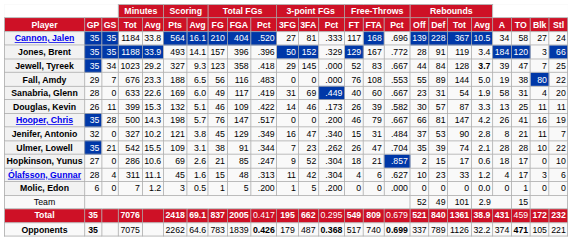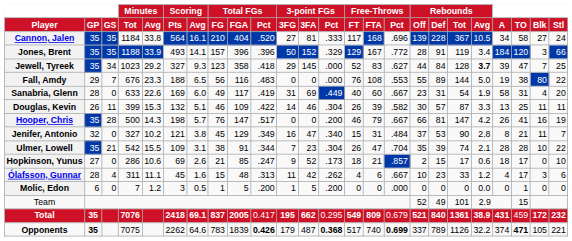 <table class="wikitable sortable" border="1" style="font-size:70%;">
 <tr>
 <th colspan="3" style="border-top-style:hidden; border-left-style:hidden; background: white;"></th>
 <th colspan="2" style="background:#CE1126; color:#ffffff;">Minutes</th>
 <th colspan="2" style="background:#CE1126; color:#ffffff;">Scoring</th>
 <th colspan="3" style="background:#CE1126; color:#ffffff;">Total FGs</th>
 <th colspan="3" style="background:#CE1126; color:#ffffff;">3-point FGs</th>
 <th colspan="3" style="background:#CE1126; color:#ffffff;">Free-Throws</th>
 <th colspan="4" style="background:#CE1126; color:#ffffff;">Rebounds</th>
 <th colspan="4" style="border-top-style:hidden; border-right-style:hidden; background: white;"></th>
 </tr>
 <tr>
 <th scope="col" style="background:#CE1126; color:#ffffff;">Player</th>
 <th scope="col" style="background:#CE1126; color:#ffffff;">GP</th>
 <th scope="col" style="background:#CE1126; color:#ffffff;">GS</th>
 <th scope="col" style="background:#CE1126; color:#ffffff;">Tot</th>
 <th scope="col" style="background:#CE1126; color:#ffffff;">Avg</th>
 <th scope="col" style="background:#CE1126; color:#ffffff;">Pts</th>
 <th scope="col" style="background:#CE1126; color:#ffffff;">Avg</th>
 <th scope="col" style="background:#CE1126; color:#ffffff;">FG</th>
 <th scope="col" style="background:#CE1126; color:#ffffff;">FGA</th>
 <th scope="col" style="background:#CE1126; color:#ffffff;">Pct</th>
 <th scope="col" style="background:#CE1126; color:#ffffff;">3FG</th>
 <th scope="col" style="background:#CE1126; color:#ffffff;">3FA</th>
 <th scope="col" style="background:#CE1126; color:#ffffff;">Pct</th>
 <th scope="col" style="background:#CE1126; color:#ffffff;">FT</th>
 <th scope="col" style="background:#CE1126; color:#ffffff;">FTA</th>
 <th scope="col" style="background:#CE1126; color:#ffffff;">Pct</th>
 <th scope="col" style="background:#CE1126; color:#ffffff;">Off</th>
 <th scope="col" style="background:#CE1126; color:#ffffff;">Def</th>
 <th scope="col" style="background:#CE1126; color:#ffffff;">Tot</th>
 <th scope="col" style="background:#CE1126; color:#ffffff;">Avg</th>
 <th scope="col" style="background:#CE1126; color:#ffffff;">A</th>
 <th scope="col" style="background:#CE1126; color:#ffffff;">TO</th>
 <th scope="col" style="background:#CE1126; color:#ffffff;">Blk</th>
 <th scope="col" style="background:#CE1126; color:#ffffff;">Stl</th>
 </tr>
 <tr>
 <th style=white-space:nowrap><a href='#'>Cannon, Jalen</a></th>
 <td align="right" style="background:#0038A8; color:#ffffff;">35</td>
 <td align="right" style="background:#0038A8; color:#ffffff;">35</td>
 <td align="right">1184</td>
 <td align="right">33.8</td>
 <td align="right" style="background:#0038A8; color:#ffffff;">564</td>
 <td align="right" style="background:#0038A8; color:#ffffff;">16.1</td>
 <td align="right" style="background:#0038A8; color:#ffffff;">210</td>
 <td align="right" style="background:#0038A8; color:#ffffff;">404</td>
 <td align="right" style="background:#0038A8; color:#ffffff;">.520</td>
 <td align="right">27</td>
 <td align="right">81</td>
 <td align="right">.333</td>
 <td align="right">117</td>
 <td align="right" style="background:#0038A8; color:#ffffff;">168</td>
 <td align="right">.696</td>
 <td align="right" style="background:#0038A8; color:#ffffff;">139</td>
 <td align="right" style="background:#0038A8; color:#ffffff;">228</td>
 <td align="right" style="background:#0038A8; color:#ffffff;">367</td>
 <td align="right" style="background:#0038A8; color:#ffffff;">10.5</td>
 <td align="right">34</td>
 <td align="right">58</td>
 <td align="right">27</td>
 <td align="right">24</td>
 </tr>
 <tr>
 <th style=white-space:nowrap>Jones, Brent</th>
 <td align="right" style="background:#0038A8; color:#ffffff;">35</td>
 <td align="right" style="background:#0038A8; color:#ffffff;">35</td>
 <td align="right" style="background:#0038A8; color:#ffffff;">1188</td>
 <td align="right" style="background:#0038A8; color:#ffffff;">33.9</td>
 <td align="right">493</td>
 <td align="right">14.1</td>
 <td align="right">157</td>
 <td align="right">396</td>
 <td align="right">.396</td>
 <td align="right" style="background:#0038A8; color:#ffffff;">50</td>
 <td align="right" style="background:#0038A8; color:#ffffff;">152</td>
 <td align="right">.329</td>
 <td align="right" style="background:#0038A8; color:#ffffff;">129</td>
 <td align="right">167</td>
 <td align="right">.772</td>
 <td align="right">28</td>
 <td align="right">91</td>
 <td align="right">119</td>
 <td align="right">3.4</td>
 <td align="right" style="background:#0038A8; color:#ffffff;">184</td>
 <td align="right" style="background:#0038A8; color:#ffffff;">120</td>
 <td align="right">3</td>
 <td align="right" style="background:#0038A8; color:#ffffff;">66</td>
 </tr>
 <tr>
 <th style=white-space:nowrap>Jewell, Tyreek</th>
 <td align="right" style="background:#0038A8; color:#ffffff;">35</td>
 <td align="right">34</td>
 <td align="right">1023</td>
 <td align="right">29.2</td>
 <td align="right">327</td>
 <td align="right">9.3</td>
 <td align="right">123</td>
 <td align="right">358</td>
 <td align="right">.418</td>
 <td align="right">29</td>
 <td align="right">145</td>
 <td align="right">.000</td>
 <td align="right">52</td>
 <td align="right">83</td>
-<td align="right">.667</td>
+<td align="right">.627</td>
 <td align="right">44</td>
 <td align="right">84</td>
 <td align="right">128</td>
 <td align="right"><strong>3.7</strong></td>
 <td align="right">39</td>
 <td align="right">47</td>
 <td align="right">7</td>
 <td align="right">25</td>
 </tr>
 <tr>
 <th style=white-space:nowrap>Fall, Amdy</th>
 <td align="right">29</td>
 <td align="right">7</td>
 <td align="right">676</td>
 <td align="right">23.3</td>
 <td align="right">188</td>
 <td align="right">6.5</td>
 <td align="right">56</td>
 <td align="right">116</td>
 <td align="right">.483</td>
 <td align="right">0</td>
 <td align="right">0</td>
 <td align="right">.000</td>
 <td align="right">76</td>
 <td align="right">108</td>
 <td align="right">.553</td>
 <td align="right">55</td>
 <td align="right">89</td>
 <td align="right">144</td>
 <td align="right">5.0</td>
 <td align="right">19</td>
 <td align="right">38</td>
 <td align="right" style="background:#0038A8; color:#ffffff;">80</td>
 <td align="right">22</td>
 </tr>
 <tr>
 <th style=white-space:nowrap>Sanabria, Glenn</th>
 <td align="right">28</td>
 <td align="right">0</td>
 <td align="right">633</td>
 <td align="right">22.6</td>
 <td align="right">169</td>
 <td align="right">6.0</td>
 <td align="right">49</td>
 <td align="right">117</td>
 <td align="right">.419</td>
 <td align="right">31</td>
 <td align="right">69</td>
 <td align="right" style="background:#0038A8; color:#ffffff;">.449</td>
 <td align="right">40</td>
 <td align="right">60</td>
 <td align="right">.667</td>
 <td align="right">23</td>
 <td align="right">31</td>
 <td align="right">54</td>
 <td align="right">1.9</td>
 <td align="right">58</td>
 <td align="right">31</td>
 <td align="right">4</td>
 <td align="right">20</td>
 </tr>
 <tr>
 <th style=white-space:nowrap>Douglas, Kevin</th>
 <td align="right">26</td>
 <td align="right">11</td>
 <td align="right">399</td>
 <td align="right">15.3</td>
 <td align="right">132</td>
 <td align="right">5.1</td>
 <td align="right">46</td>
 <td align="right">109</td>
 <td align="right">.422</td>
 <td align="right">14</td>
 <td align="right">46</td>
-<td align="right">.173</td>
+<td align="right">.304</td>
 <td align="right">26</td>
 <td align="right">39</td>
 <td align="right">.582</td>
 <td align="right">30</td>
 <td align="right">57</td>
 <td align="right">87</td>
 <td align="right">3.3</td>
 <td align="right">13</td>
 <td align="right">25</td>
 <td align="right">11</td>
 <td align="right">11</td>
 </tr>
 <tr>
 <th style=white-space:nowrap><a href='#'>Hooper, Chris</a></th>
 <td align="right" style="background:#0038A8; color:#ffffff;">35</td>
 <td align="right">28</td>
 <td align="right">500</td>
 <td align="right">14.3</td>
 <td align="right">198</td>
 <td align="right">5.7</td>
 <td align="right">76</td>
 <td align="right">147</td>
 <td align="right">.517</td>
 <td align="right">0</td>
 <td align="right">0</td>
 <td align="right">.200</td>
 <td align="right">46</td>
 <td align="right">79</td>
 <td align="right">.667</td>
 <td align="right">66</td>
 <td align="right">81</td>
 <td align="right">147</td>
 <td align="right">4.2</td>
 <td align="right">26</td>
 <td align="right">41</td>
 <td align="right">16</td>
 <td align="right">19</td>
 </tr>
 <tr>
 <th style=white-space:nowrap>Jenifer, Antonio</th>
 <td align="right">32</td>
 <td align="right">0</td>
 <td align="right">327</td>
 <td align="right">10.2</td>
 <td align="right">121</td>
 <td align="right">3.8</td>
 <td align="right">45</td>
 <td align="right">129</td>
 <td align="right">.349</td>
 <td align="right">16</td>
 <td align="right">47</td>
 <td align="right">.340</td>
 <td align="right">15</td>
 <td align="right">31</td>
 <td align="right">.484</td>
 <td align="right">37</td>
 <td align="right">53</td>
 <td align="right">90</td>
 <td align="right">2.8</td>
 <td align="right">8</td>
 <td align="right">21</td>
 <td align="right">11</td>
 <td align="right">7</td>
 </tr>
 <tr>
 <th style=white-space:nowrap>Ulmer, Lowell</th>
 <td align="right" style="background:#0038A8; color:#ffffff;">35</td>
 <td align="right">21</td>
 <td align="right">542</td>
 <td align="right">15.5</td>
 <td align="right">109</td>
 <td align="right">3.1</td>
 <td align="right">38</td>
 <td align="right">91</td>
 <td align="right">.344</td>
 <td align="right">7</td>
 <td align="right">23</td>
-<td align="right">.262</td>
+<td align="right">.304</td>
 <td align="right">26</td>
 <td align="right">47</td>
 <td align="right">.704</td>
 <td align="right">35</td>
 <td align="right">39</td>
 <td align="right">74</td>
 <td align="right">2.1</td>
 <td align="right">28</td>
 <td align="right">28</td>
 <td align="right">10</td>
 <td align="right">22</td>
 </tr>
 <tr>
 <th style=white-space:nowrap>Hopkinson, Yunus</th>
 <td align="right">27</td>
 <td align="right">0</td>
 <td align="right">286</td>
 <td align="right">10.6</td>
 <td align="right">69</td>
 <td align="right">2.6</td>
 <td align="right">21</td>
 <td align="right">85</td>
 <td align="right">.247</td>
 <td align="right">9</td>
 <td align="right">52</td>
-<td align="right">.304</td>
+<td align="right">.173</td>
 <td align="right">18</td>
 <td align="right">21</td>
 <td align="right" style="background:#0038A8; color:#ffffff;">.857</td>
 <td align="right">2</td>
 <td align="right">15</td>
 <td align="right">17</td>
 <td align="right">0.6</td>
 <td align="right">18</td>
 <td align="right">17</td>
 <td align="right">0</td>
 <td align="right">10</td>
 </tr>
 <tr>
 <th style=white-space:nowrap><a href='#'>Ólafsson, Gunnar</a></th>
 <td align="right">28</td>
 <td align="right">4</td>
 <td align="right">311</td>
 <td align="right">11.1</td>
 <td align="right">45</td>
 <td align="right">1.6</td>
 <td align="right">15</td>
 <td align="right">48</td>
 <td align="right">.313</td>
 <td align="right">11</td>
 <td align="right">42</td>
-<td align="right">.304</td>
+<td align="right">.262</td>
 <td align="right">4</td>
 <td align="right">6</td>
-<td align="right">.627</td>
+<td align="right">.667</td>
 <td align="right">10</td>
 <td align="right">23</td>
 <td align="right">33</td>
 <td align="right">1.2</td>
 <td align="right">4</td>
 <td align="right">17</td>
 <td align="right">3</td>
 <td align="right">6</td>
 </tr>
 <tr>
 <th style=white-space:nowrap>Molic, Edon</th>
 <td align="right">6</td>
 <td align="right">0</td>
 <td align="right">7</td>
 <td align="right">1.2</td>
 <td align="right">3</td>
 <td align="right">0.5</td>
 <td align="right">1</td>
 <td align="right">5</td>
 <td align="right">.200</td>
 <td align="right">1</td>
 <td align="right">5</td>
 <td align="right">.200</td>
 <td align="right">0</td>
 <td align="right">0</td>
 <td align="right">.000</td>
 <td align="right">0</td>
 <td align="right">0</td>
 <td align="right">0</td>
 <td align="right">0.0</td>
 <td align="right">0</td>
 <td align="right">1</td>
 <td align="right">0</td>
 <td align="right">0</td>
 </tr>
 <tr class="sortbottom">
 <td align="center">Team</td>
 <td align="right" style="border-right-style:hidden"></td>
 <td align="right" style="border-right-style:hidden"></td>
 <td align="right" style="border-right-style:hidden"></td>
 <td align="right" style="border-right-style:hidden"></td>
 <td align="right" style="border-right-style:hidden"></td>
 <td align="right" style="border-right-style:hidden"></td>
 <td align="right" style="border-right-style:hidden"></td>
 <td align="right" style="border-right-style:hidden"></td>
 <td align="right" style="border-right-style:hidden"></td>
 <td align="right" style="border-right-style:hidden"></td>
 <td align="right" style="border-right-style:hidden"></td>
 <td align="right" style="border-right-style:hidden"></td>
 <td align="right" style="border-right-style:hidden"></td>
 <td align="right" style="border-right-style:hidden"></td>
 <td align="right"></td>
 <td align="right">52</td>
 <td align="right">49</td>
 <td align="right">101</td>
 <td align="right" style="border-right-style:hidden">2.9</td>
 <td align="right"></td>
 <td align="right">15</td>
 <td align="right" style="border-right-style:hidden"></td>
 <td align="right"></td>
 </tr>
 <tr class="sortbottom">
 <td align="center" style="background:#CE1126; color:#ffffff;"><strong>Total</strong></td>
 <td align="center" style="background:#CE1126; color:#ffffff;"><strong>35</strong></td>
 <td align="center" style="background:#CE1126; color:#ffffff;"></td>
 <td align="center" style="background:#CE1126; color:#ffffff;"><strong>7076</strong></td>
 <td align="center" style="background:#CE1126; color:#ffffff;"></td>
 <td align="center" style="background:#CE1126; color:#ffffff;"><strong>2418</strong></td>
 <td align="center" style="background:#CE1126; color:#ffffff;"><strong>69.1</strong></td>
 <td align="center" style="background:#CE1126; color:#ffffff;"><strong>837</strong></td>
 <td align="center" style="background:#CE1126; color:#ffffff;"><strong>2005</strong></td>
 <td align="center" style="background:#CE1126; color:#ffffff;">0.417</td>
 <td align="center" style="background:#CE1126; color:#ffffff;"><strong>195</strong></td>
 <td align="center" style="background:#CE1126; color:#ffffff;"><strong>662</strong></td>
 <td align="center" style="background:#CE1126; color:#ffffff;">0.295</td>
 <td align="center" style="background:#CE1126; color:#ffffff;"><strong>549</strong></td>
 <td align="center" style="background:#CE1126; color:#ffffff;"><strong>809</strong></td>
 <td align="center" style="background:#CE1126; color:#ffffff;">0.679</td>
 <td align="center" style="background:#CE1126; color:#ffffff;"><strong>521</strong></td>
 <td align="center" style="background:#CE1126; color:#ffffff;"><strong>840</strong></td>
 <td align="center" style="background:#CE1126; color:#ffffff;"><strong>1361</strong></td>
 <td align="center" style="background:#CE1126; color:#ffffff;"><strong>38.9</strong></td>
 <td align="center" style="background:#CE1126; color:#ffffff;"><strong>431</strong></td>
 <td align="center" style="background:#CE1126; color:#ffffff;">459</td>
 <td align="center" style="background:#CE1126; color:#ffffff;"><strong>172</strong></td>
 <td align="center" style="background:#CE1126; color:#ffffff;"><strong>232</strong></td>
 </tr>
 <tr class="sortbottom">
 <td align="center"><strong>Opponents</strong></td>
 <td align="center"><strong>35</strong></td>
 <td align="center"></td>
 <td align="center">7075</td>
 <td align="center"></td>
 <td align="center">2262</td>
 <td align="center">64.6</td>
 <td align="center">783</td>
 <td align="center">1839</td>
 <td align="center"><strong>0.426</strong></td>
 <td align="center">179</td>
 <td align="center">487</td>
 <td align="center"><strong>0.368</strong></td>
 <td align="center">517</td>
 <td align="center">740</td>
 <td align="center"><strong>0.699</strong></td>
 <td align="center">337</td>
 <td align="center">789</td>
 <td align="center">1126</td>
 <td align="center">32.2</td>
 <td align="center">374</td>
 <td align="center"><strong>471</strong></td>
 <td align="center">105</td>
 <td align="center">221</td>
 </tr>
 </table>
